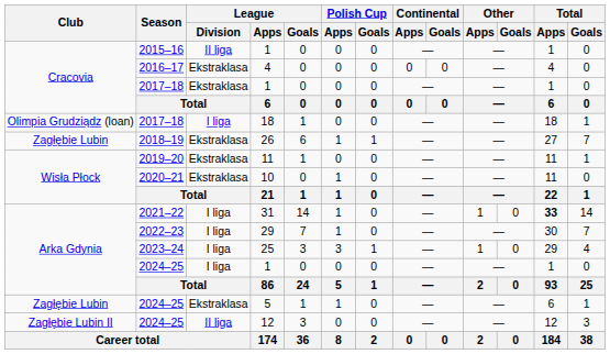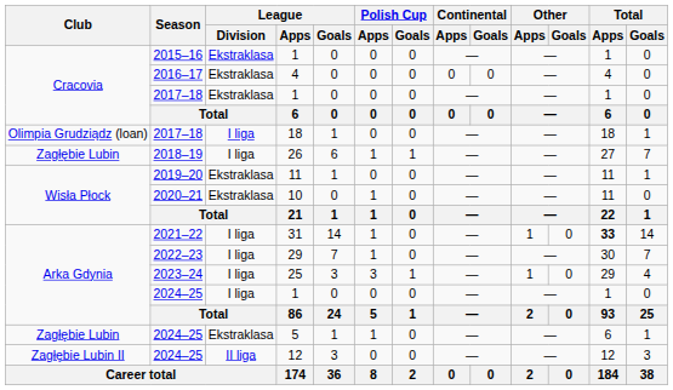 <table class="wikitable" style="text-align: center;">
 <tr>
 <th rowspan="2">Club</th>
 <th rowspan="2">Season</th>
 <th colspan="3">League</th>
 <th colspan="2"><a href='#'>Polish Cup</a></th>
 <th colspan="2">Continental</th>
 <th colspan="2">Other</th>
 <th colspan="2">Total</th>
 </tr>
 <tr>
 <th>Division</th>
 <th>Apps</th>
 <th>Goals</th>
 <th>Apps</th>
 <th>Goals</th>
 <th>Apps</th>
 <th>Goals</th>
 <th>Apps</th>
 <th>Goals</th>
 <th>Apps</th>
 <th>Goals</th>
 </tr>
 <tr>
 <td rowspan="4"><a href='#'>Cracovia</a></td>
 <td><a href='#'>2015–16</a></td>
-<td><a href='#'>II liga</a></td>
+<td><a href='#'>Ekstraklasa</a></td>
 <td>1</td>
 <td>0</td>
 <td>0</td>
 <td>0</td>
 <td colspan="2">—</td>
 <td colspan="2">—</td>
 <td>1</td>
 <td>0</td>
 </tr>
 <tr>
 <td><a href='#'>2016–17</a></td>
 <td>Ekstraklasa</td>
 <td>4</td>
 <td>0</td>
 <td>0</td>
 <td>0</td>
 <td>0</td>
 <td>0</td>
 <td colspan="2">—</td>
 <td>4</td>
 <td>0</td>
 </tr>
 <tr>
 <td><a href='#'>2017–18</a></td>
 <td>Ekstraklasa</td>
 <td>1</td>
 <td>0</td>
 <td>0</td>
 <td>0</td>
 <td colspan="2">—</td>
 <td colspan="2">—</td>
 <td>1</td>
 <td>0</td>
 </tr>
 <tr>
 <th colspan="2">Total</th>
 <th>6</th>
 <th>0</th>
 <th>0</th>
 <th>0</th>
 <th>0</th>
 <th>0</th>
 <th colspan="2">—</th>
 <th>6</th>
 <th>0</th>
 </tr>
 <tr>
 <td><a href='#'>Olimpia Grudziądz</a> (loan)</td>
 <td><a href='#'>2017–18</a></td>
 <td><a href='#'>I liga</a></td>
 <td>18</td>
 <td>1</td>
 <td>0</td>
 <td>0</td>
 <td colspan="2">—</td>
 <td colspan="2">—</td>
 <td>18</td>
 <td>1</td>
 </tr>
 <tr>
 <td><a href='#'>Zagłębie Lubin</a></td>
 <td><a href='#'>2018–19</a></td>
-<td>Ekstraklasa</td>
+<td>I liga</td>
 <td>26</td>
 <td>6</td>
 <td>1</td>
 <td>1</td>
 <td colspan="2">—</td>
 <td colspan="2">—</td>
 <td>27</td>
 <td>7</td>
 </tr>
 <tr>
 <td rowspan="3"><a href='#'>Wisła Płock</a></td>
 <td><a href='#'>2019–20</a></td>
 <td>Ekstraklasa</td>
 <td>11</td>
 <td>1</td>
 <td>0</td>
 <td>0</td>
 <td colspan="2">—</td>
 <td colspan="2">—</td>
 <td>11</td>
 <td>1</td>
 </tr>
 <tr>
 <td><a href='#'>2020–21</a></td>
 <td>Ekstraklasa</td>
 <td>10</td>
 <td>0</td>
 <td>1</td>
 <td>0</td>
 <td colspan="2">—</td>
 <td colspan="2">—</td>
 <td>11</td>
 <td>0</td>
 </tr>
 <tr>
 <th colspan="2">Total</th>
 <th>21</th>
 <th>1</th>
 <th>1</th>
 <th>0</th>
 <th colspan="2">—</th>
 <th colspan="2">—</th>
 <th>22</th>
 <th>1</th>
 </tr>
 <tr>
 <td rowspan="5"><a href='#'>Arka Gdynia</a></td>
 <td><a href='#'>2021–22</a></td>
 <td>I liga</td>
 <td>31</td>
 <td>14</td>
 <td>1</td>
 <td>0</td>
 <td colspan="2">—</td>
 <td>1</td>
 <td>0</td>
 <td><strong>33</strong></td>
 <td>14</td>
 </tr>
 <tr>
 <td><a href='#'>2022–23</a></td>
 <td>I liga</td>
 <td>29</td>
 <td>7</td>
 <td>1</td>
 <td>0</td>
 <td colspan="2">—</td>
 <td colspan="2">—</td>
 <td>30</td>
 <td>7</td>
 </tr>
 <tr>
 <td><a href='#'>2023–24</a></td>
 <td>I liga</td>
 <td>25</td>
 <td>3</td>
 <td>3</td>
 <td>1</td>
 <td colspan="2">—</td>
 <td>1</td>
 <td>0</td>
 <td>29</td>
 <td>4</td>
 </tr>
 <tr>
 <td><a href='#'>2024–25</a></td>
 <td>I liga</td>
 <td>1</td>
 <td>0</td>
 <td>0</td>
 <td>0</td>
 <td colspan="2">—</td>
 <td colspan="2">—</td>
 <td>1</td>
 <td>0</td>
 </tr>
 <tr>
 <th colspan="2">Total</th>
 <th>86</th>
 <th>24</th>
 <th>5</th>
 <th>1</th>
 <th colspan="2">—</th>
 <th>2</th>
 <th>0</th>
 <th>93</th>
 <th>25</th>
 </tr>
 <tr>
 <td><a href='#'>Zagłębie Lubin</a></td>
 <td><a href='#'>2024–25</a></td>
 <td>Ekstraklasa</td>
 <td>5</td>
 <td>1</td>
 <td>1</td>
 <td>0</td>
 <td colspan="2">—</td>
 <td colspan="2">—</td>
 <td>6</td>
 <td>1</td>
 </tr>
 <tr>
 <td><a href='#'>Zagłębie Lubin II</a></td>
 <td><a href='#'>2024–25</a></td>
 <td><a href='#'>II liga</a></td>
 <td>12</td>
 <td>3</td>
 <td>0</td>
 <td>0</td>
 <td colspan="2">—</td>
 <td colspan="2">—</td>
 <td>12</td>
 <td>3</td>
 </tr>
 <tr>
 <th colspan="3">Career total</th>
 <th>174</th>
 <th>36</th>
 <th>8</th>
 <th>2</th>
 <th>0</th>
 <th>0</th>
 <th>2</th>
 <th>0</th>
 <th>184</th>
 <th>38</th>
 </tr>
 </table>
